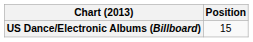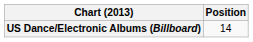 <table class="wikitable plainrowheaders" style="text-align:center">
 <tr>
 <th scope="col">Chart (2013)</th>
 <th scope="col">Position</th>
 </tr>
 <tr>
 <th scope="row">US Dance/Electronic Albums (<em>Billboard</em>)</th>
-<td>15</td>
+<td>14</td>
 </tr>
 </table>
